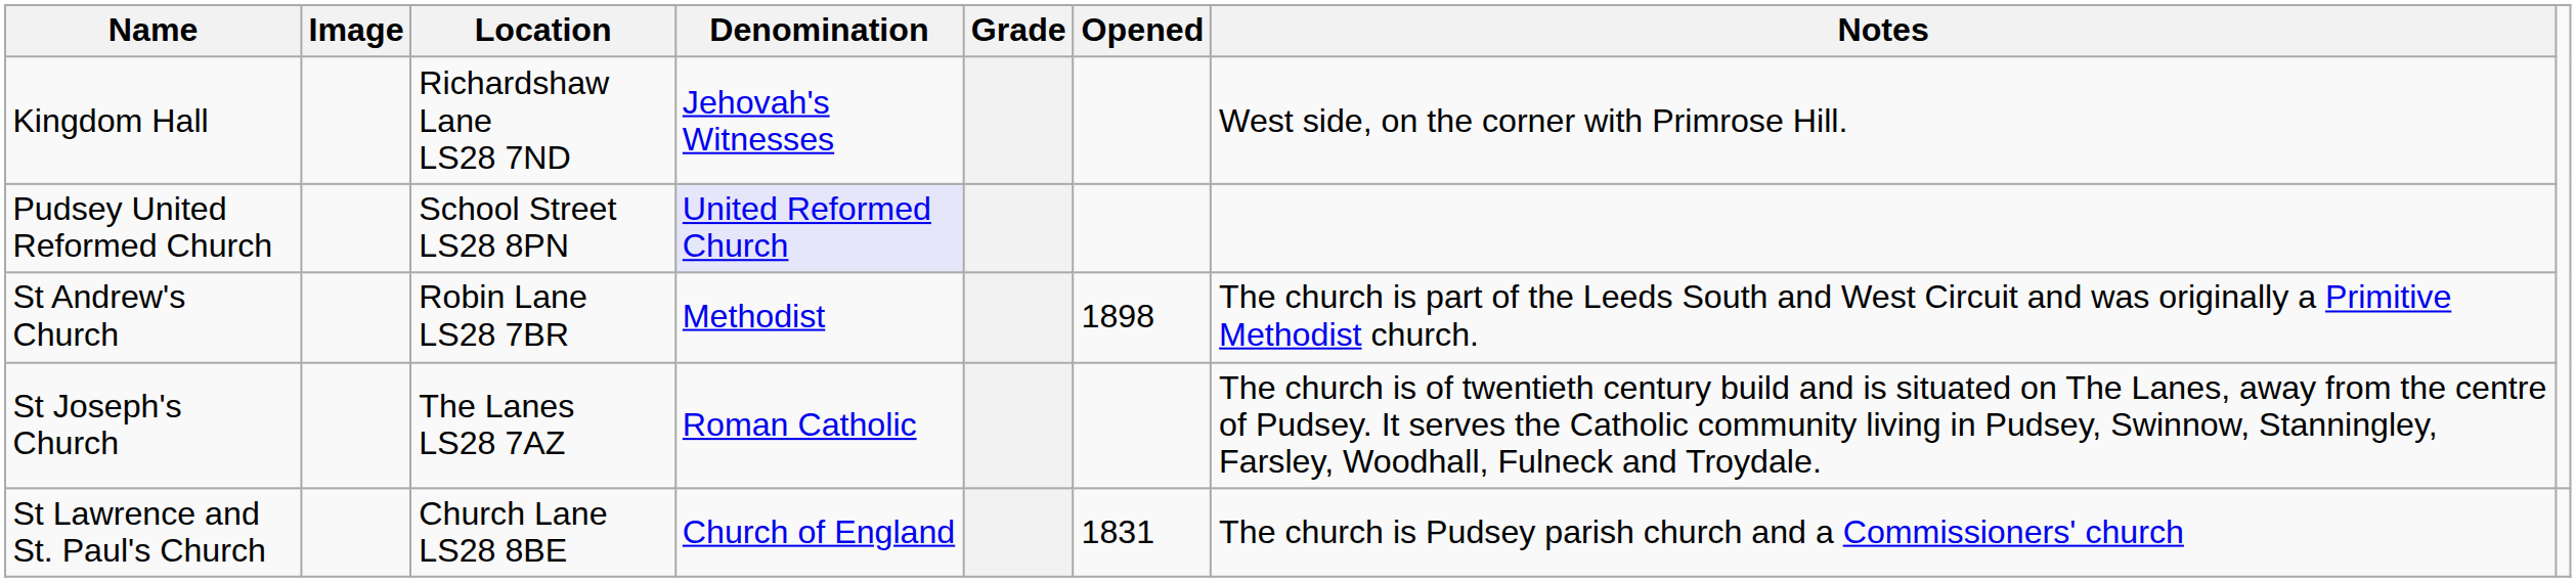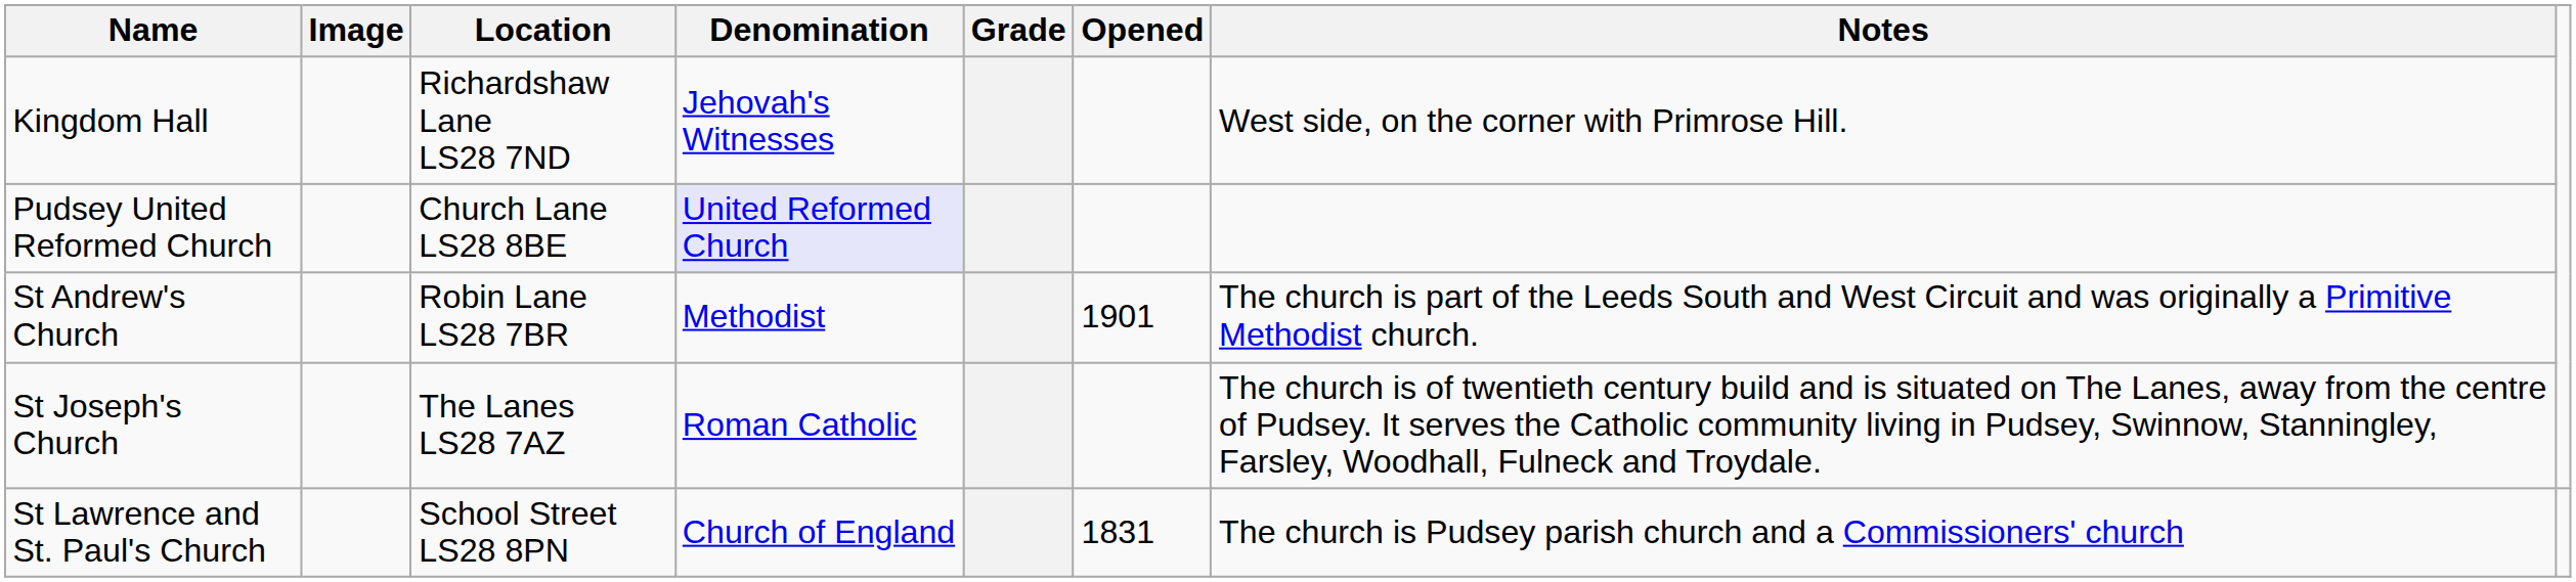 <table class="wikitable sortable">
 <tr>
 <th>Name</th>
 <th class="unsortable">Image</th>
 <th>Location</th>
 <th>Denomination</th>
 <th>Grade</th>
 <th>Opened</th>
 <th class="unsortable">Notes</th>
 </tr>
 <tr>
 <td>Kingdom Hall</td>
 <td></td>
 <td>Richardshaw Lane<br>LS28 7ND</td>
 <td><a href='#'>Jehovah's Witnesses</a></td>
 <th></th>
 <td></td>
 <td>West side, on the corner with Primrose Hill.</td>
 </tr>
 <tr>
 <td>Pudsey United Reformed Church</td>
 <td></td>
-<td>School Street<br>LS28 8PN</td>
+<td>Church Lane LS28 8BE</td>
 <td style="background: lavender;"><a href='#'>United Reformed Church</a></td>
 <th></th>
 <td></td>
 <td></td>
 </tr>
 <tr>
 <td>St Andrew's Church </td>
 <td></td>
 <td>Robin Lane<br>LS28 7BR</td>
 <td><a href='#'>Methodist</a></td>
 <th></th>
-<td>1898</td>
+<td>1901</td>
 <td>The church is part of the Leeds South and West Circuit and was originally a <a href='#'>Primitive Methodist</a> church.</td>
 </tr>
 <tr>
 <td>St Joseph's Church</td>
 <td></td>
 <td>The Lanes<br>LS28 7AZ</td>
 <td><a href='#'>Roman Catholic</a></td>
 <th></th>
 <td></td>
 <td>The church is of twentieth century build and is situated on The Lanes, away from the centre of Pudsey. It serves the Catholic community living in Pudsey, Swinnow, Stanningley, Farsley, Woodhall, Fulneck and Troydale.</td>
 </tr>
 <tr>
 <td>St Lawrence and St. Paul's Church </td>
 <td></td>
-<td>Church Lane LS28 8BE</td>
+<td>School Street<br>LS28 8PN</td>
 <td><a href='#'>Church of England</a></td>
 <th></th>
 <td>1831</td>
 <td>The church is Pudsey parish church and a <a href='#'>Commissioners' church</a></td>
 <td></td>
 </tr>
 </table>
